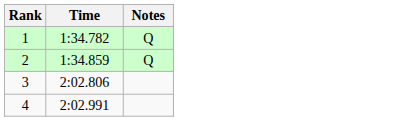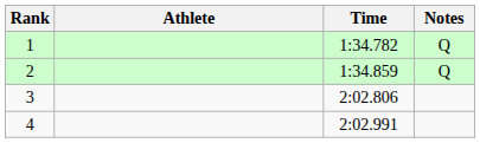 <table class=wikitable style="text-align:center">
 <tr>
 <th width=40>Rank</th>
+<th width=250>Athlete</th>
 <th width=80>Time</th>
 <th width=50>Notes</th>
 </tr>
 <tr bgcolor="ccffcc">
 <td>1</td>
+<td align=left></td>
 <td>1:34.782</td>
 <td>Q</td>
 </tr>
 <tr bgcolor="ccffcc">
 <td>2</td>
+<td align=left></td>
 <td>1:34.859</td>
 <td>Q</td>
 </tr>
 <tr>
 <td>3</td>
+<td align=left></td>
 <td>2:02.806</td>
 <td></td>
 </tr>
 <tr>
 <td>4</td>
+<td align=left></td>
 <td>2:02.991</td>
 <td></td>
 </tr>
 </table>
